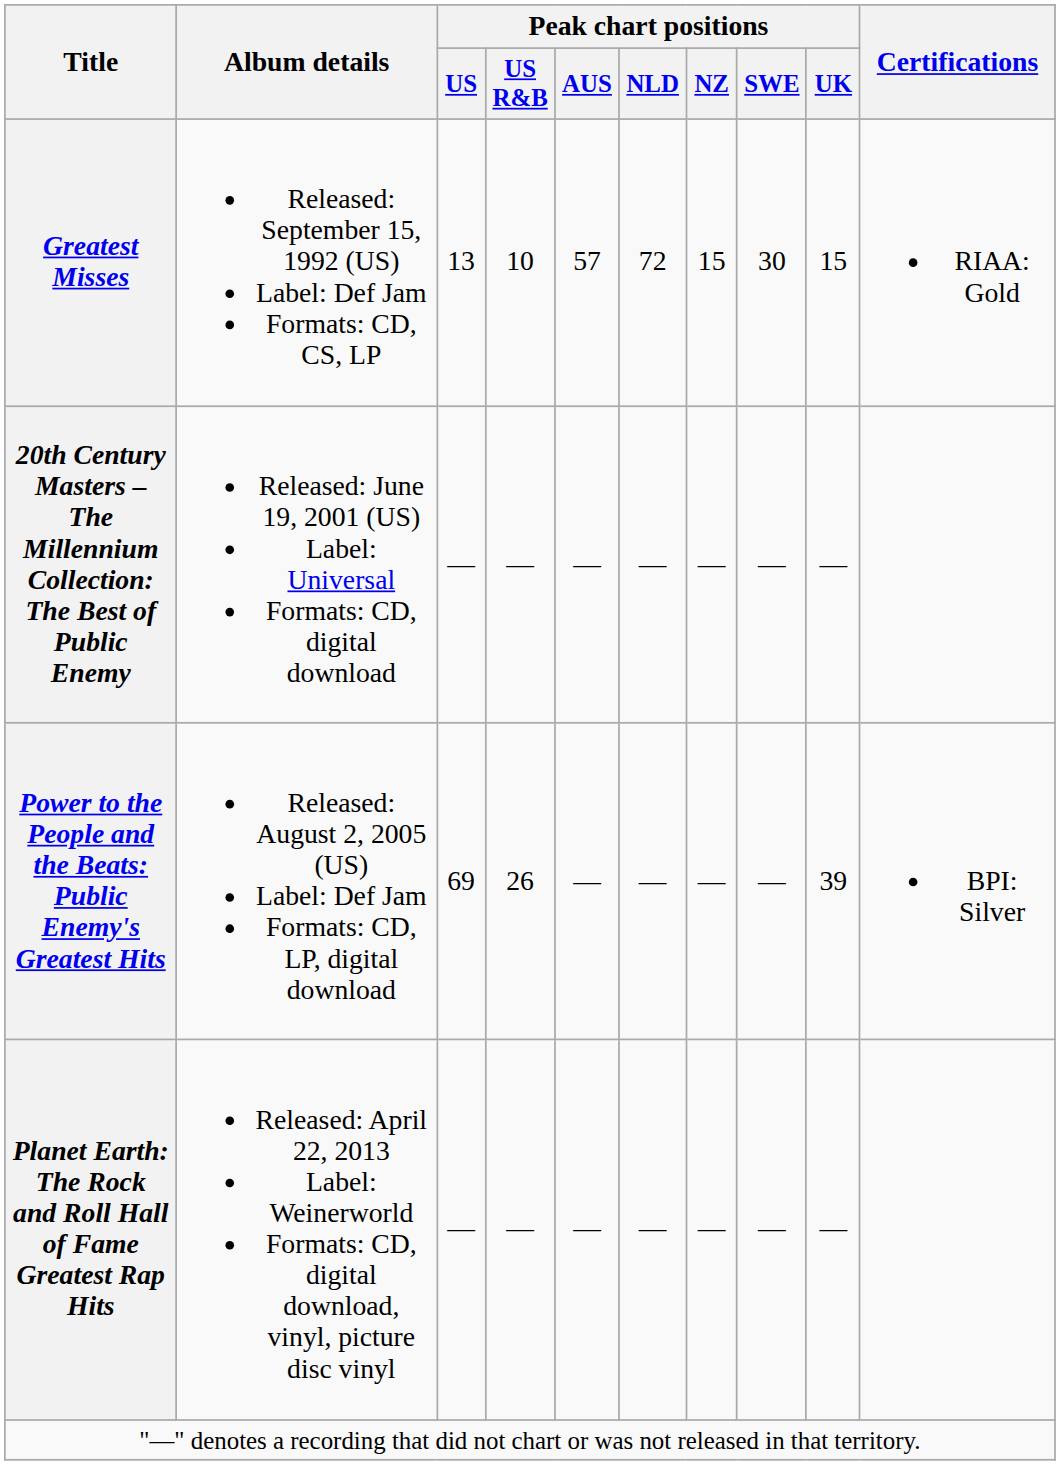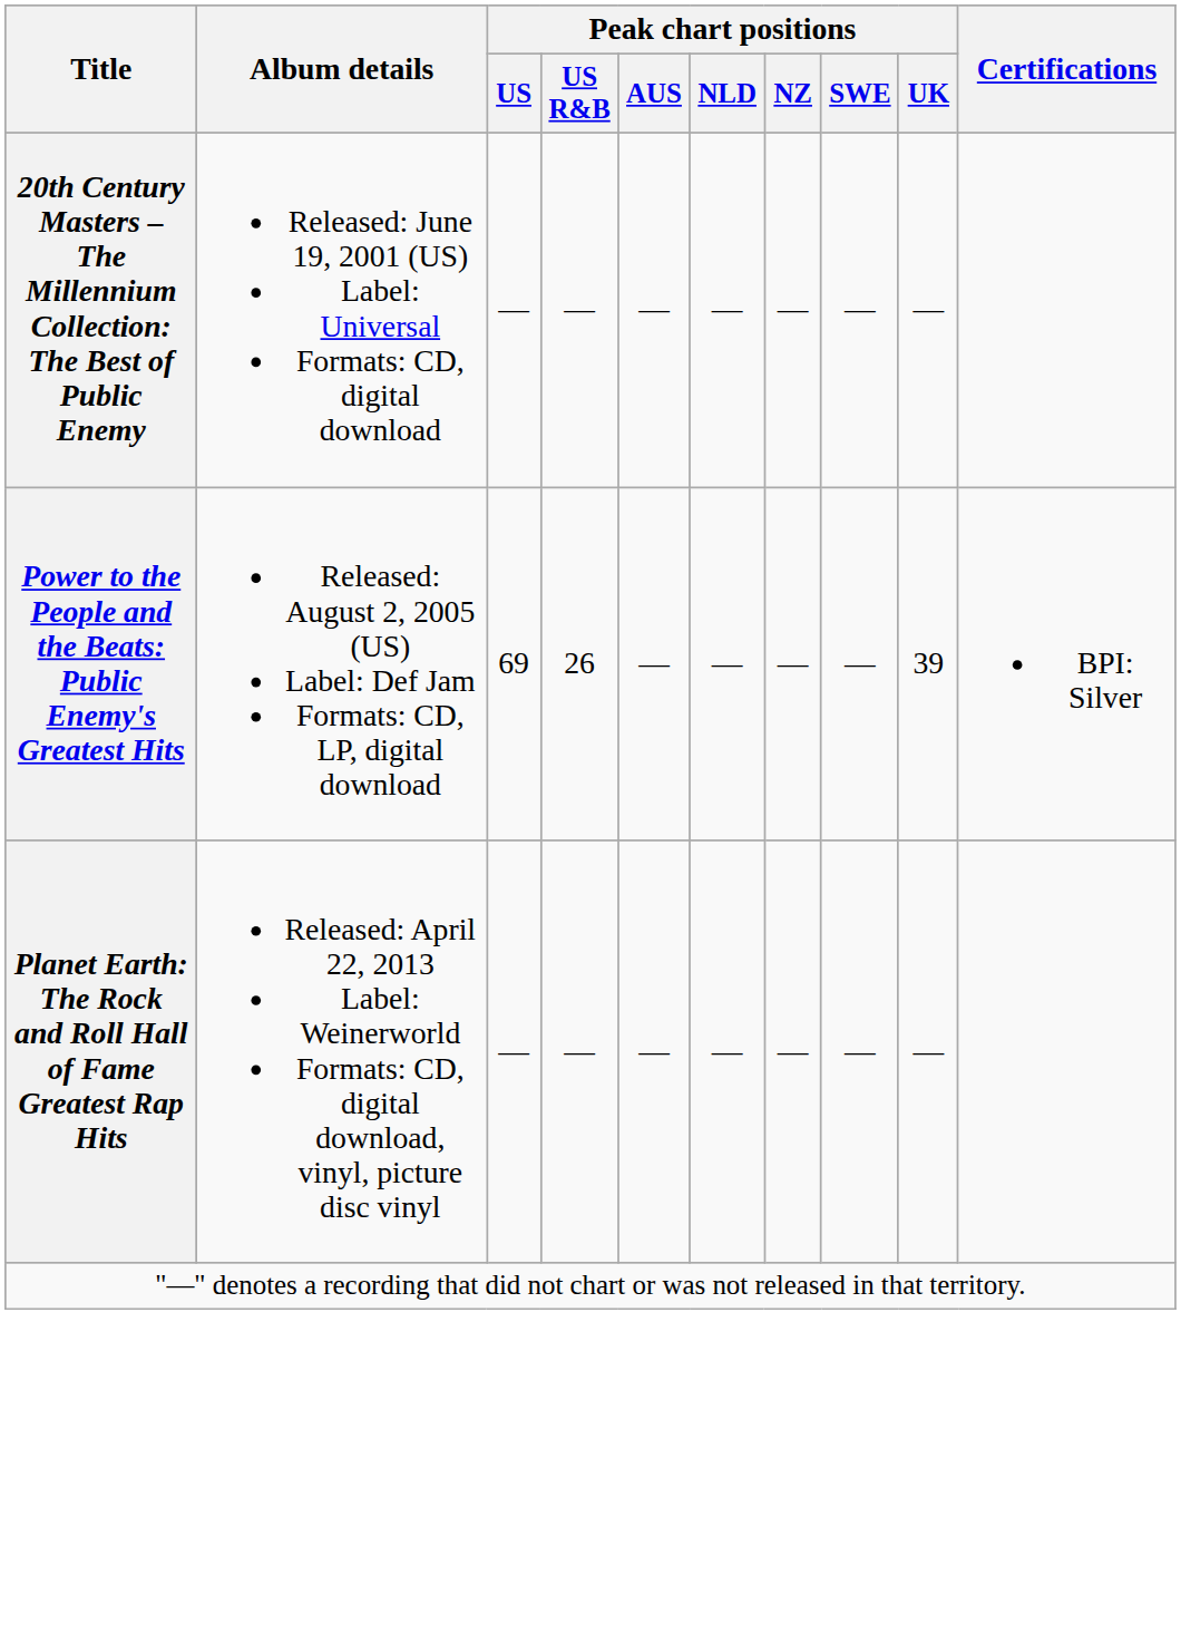 <table class="wikitable plainrowheaders" style="text-align:center;">
 <tr>
 <th scope="col" rowspan="2" style="width:12em;">Title</th>
 <th scope="col" rowspan="2" style="width:18em;">Album details</th>
 <th scope="col" colspan="7">Peak chart positions</th>
 <th scope="col" rowspan="2" style="width:12em;"><a href='#'>Certifications</a></th>
 </tr>
 <tr>
 <th scope="col" style="width:3em;font-size:90%;"><a href='#'>US</a><br></th>
 <th scope="col" style="width:3em;font-size:90%;"><a href='#'>US<br>R&B</a><br></th>
 <th scope="col" style="width:3em;font-size:90%;"><a href='#'>AUS</a><br></th>
 <th scope="col" style="width:3em;font-size:90%;"><a href='#'>NLD</a><br></th>
 <th scope="col" style="width:3em;font-size:90%;"><a href='#'>NZ</a><br></th>
 <th scope="col" style="width:3em;font-size:90%;"><a href='#'>SWE</a><br></th>
 <th scope="col" style="width:3em;font-size:90%;"><a href='#'>UK</a><br></th>
-</tr>
-<tr>
-<th scope="row"><em><a href='#'>Greatest Misses</a></em></th>
-<td><br><ul><li>Released: September 15, 1992 <span>(US)</span></li><li>Label: Def Jam</li><li>Formats: CD, CS, LP</li></ul></td>
-<td>13</td>
-<td>10</td>
-<td>57</td>
-<td>72</td>
-<td>15</td>
-<td>30</td>
-<td>15</td>
-<td><br><ul><li>RIAA: Gold</li></ul></td>
 </tr>
 <tr>
 <th scope="row"><em>20th Century Masters – The Millennium Collection: The Best of Public Enemy</em></th>
 <td><br><ul><li>Released: June 19, 2001 <span>(US)</span></li><li>Label: <a href='#'>Universal</a></li><li>Formats: CD, digital download</li></ul></td>
 <td>—</td>
 <td>—</td>
 <td>—</td>
 <td>—</td>
 <td>—</td>
 <td>—</td>
 <td>—</td>
 <td></td>
 </tr>
 <tr>
 <th scope="row"><em><a href='#'>Power to the People and the Beats: Public Enemy's Greatest Hits</a></em></th>
 <td><br><ul><li>Released: August 2, 2005 <span>(US)</span></li><li>Label: Def Jam</li><li>Formats: CD, LP, digital download</li></ul></td>
 <td>69</td>
 <td>26</td>
 <td>—</td>
 <td>—</td>
 <td>—</td>
 <td>—</td>
 <td>39</td>
 <td><br><ul><li>BPI: Silver</li></ul></td>
 </tr>
 <tr>
 <th scope="row"><em>Planet Earth: The Rock and Roll Hall of Fame Greatest Rap Hits</em></th>
 <td><br><ul><li>Released: April 22, 2013</li><li>Label: Weinerworld</li><li>Formats: CD, digital download, vinyl, picture disc vinyl</li></ul></td>
 <td>—</td>
 <td>—</td>
 <td>—</td>
 <td>—</td>
 <td>—</td>
 <td>—</td>
 <td>—</td>
 <td></td>
 </tr>
 <tr>
 <td colspan="10" style="font-size:90%">"—" denotes a recording that did not chart or was not released in that territory.</td>
 </tr>
 </table>
